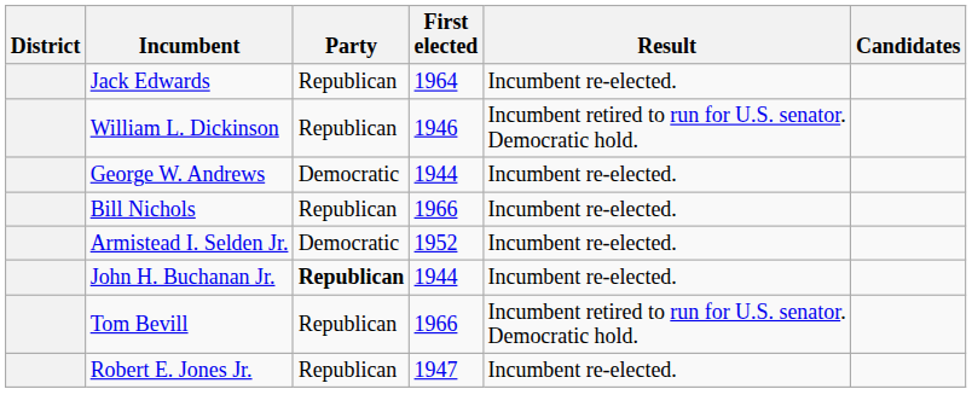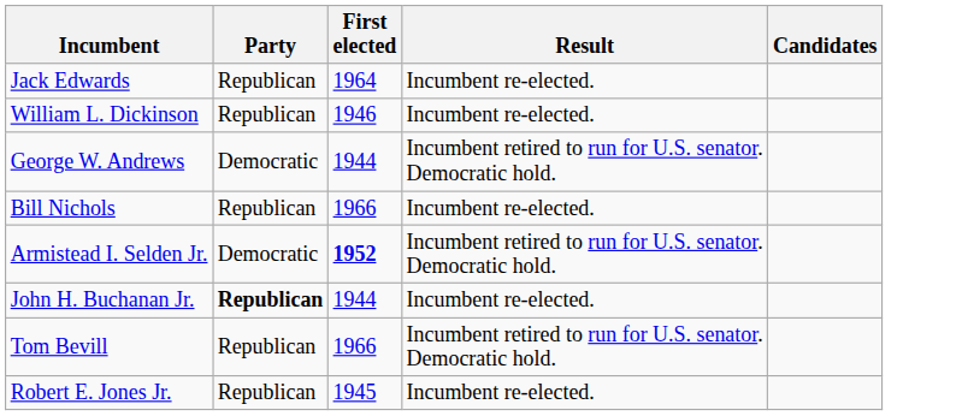 <table class=wikitable>
 <tr valign=bottom>
-<th>District</th>
 <th>Incumbent</th>
 <th>Party</th>
 <th>First<br>elected</th>
 <th>Result</th>
 <th>Candidates</th>
 </tr>
 <tr>
-<th></th>
 <td><a href='#'>Jack Edwards</a></td>
 <td>Republican</td>
 <td><a href='#'>1964</a></td>
 <td>Incumbent re-elected.</td>
 <td nowrap></td>
 </tr>
 <tr>
-<th></th>
 <td><a href='#'>William L. Dickinson</a></td>
 <td>Republican</td>
 <td><a href='#'>1946</a></td>
+<td>Incumbent re-elected.</td>
+<td nowrap></td>
+</tr>
+<tr>
+<td><a href='#'>George W. Andrews</a></td>
+<td>Democratic</td>
+<td><a href='#'>1944</a></td>
 <td>Incumbent retired to <a href='#'>run for U.S. senator</a>.<br>Democratic hold.</td>
 <td nowrap></td>
 </tr>
 <tr>
-<th></th>
-<td><a href='#'>George W. Andrews</a></td>
-<td>Democratic</td>
-<td><a href='#'>1944</a></td>
-<td>Incumbent re-elected.</td>
-<td nowrap></td>
-</tr>
-<tr>
-<th></th>
 <td><a href='#'>Bill Nichols</a></td>
 <td>Republican</td>
 <td><a href='#'>1966</a></td>
 <td>Incumbent re-elected.</td>
 <td nowrap></td>
 </tr>
 <tr>
-<th></th>
 <td><a href='#'>Armistead I. Selden Jr.</a></td>
 <td>Democratic</td>
-<td><a href='#'>1952</a></td>
-<td>Incumbent re-elected.</td>
+<td><strong><a href='#'>1952</a></strong></td>
+<td>Incumbent retired to <a href='#'>run for U.S. senator</a>.<br>Democratic hold.</td>
 <td nowrap></td>
 </tr>
 <tr>
-<th></th>
 <td><a href='#'>John H. Buchanan Jr.</a></td>
 <td><strong>Republican</strong></td>
 <td><a href='#'>1944</a></td>
 <td>Incumbent re-elected.</td>
 <td nowrap></td>
 </tr>
 <tr>
-<th></th>
 <td><a href='#'>Tom Bevill</a></td>
 <td>Republican</td>
 <td><a href='#'>1966</a></td>
 <td>Incumbent retired to <a href='#'>run for U.S. senator</a>.<br>Democratic hold.</td>
 <td nowrap></td>
 </tr>
 <tr>
-<th></th>
 <td><a href='#'>Robert E. Jones Jr.</a></td>
 <td>Republican</td>
-<td><a href='#'>1947 </a></td>
+<td><a href='#'>1945 </a></td>
 <td>Incumbent re-elected.</td>
 <td nowrap></td>
 </tr>
 </table>
